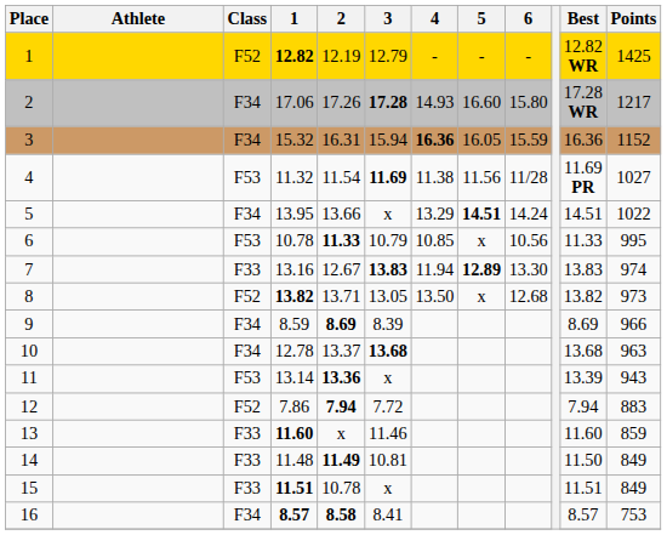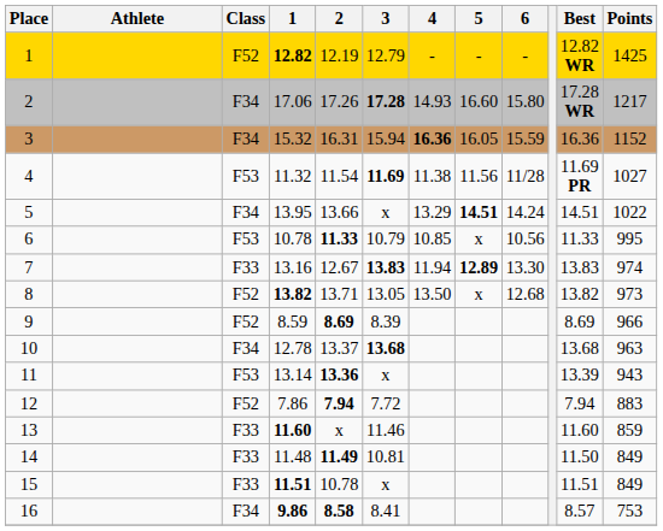 <table class="wikitable" style="text-align:center">
 <tr>
 <th>Place</th>
 <th width=210>Athlete</th>
 <th>Class</th>
 <th>1</th>
 <th>2</th>
 <th>3</th>
 <th>4</th>
 <th>5</th>
 <th>6</th>
 <th rowspan=20></th>
 <th>Best</th>
 <th>Points</th>
 </tr>
 <tr bgcolor=gold>
 <td>1</td>
 <td align=left></td>
 <td>F52</td>
 <td><strong>12.82</strong></td>
 <td>12.19</td>
 <td>12.79</td>
 <td>-</td>
 <td>-</td>
 <td>-</td>
 <td>12.82 <strong>WR</strong></td>
 <td>1425</td>
 </tr>
 <tr bgcolor=silver>
 <td>2</td>
 <td align=left></td>
 <td>F34</td>
 <td>17.06</td>
 <td>17.26</td>
 <td><strong>17.28</strong></td>
 <td>14.93</td>
 <td>16.60</td>
 <td>15.80</td>
 <td>17.28 <strong>WR</strong></td>
 <td>1217</td>
 </tr>
 <tr bgcolor=cc9966>
 <td>3</td>
 <td align=left></td>
 <td>F34</td>
 <td>15.32</td>
 <td>16.31</td>
 <td>15.94</td>
 <td><strong>16.36</strong></td>
 <td>16.05</td>
 <td>15.59</td>
 <td>16.36</td>
 <td>1152</td>
 </tr>
 <tr>
 <td>4</td>
 <td align=left></td>
 <td>F53</td>
 <td>11.32</td>
 <td>11.54</td>
 <td><strong>11.69</strong></td>
 <td>11.38</td>
 <td>11.56</td>
 <td>11/28</td>
 <td>11.69 <strong>PR</strong></td>
 <td>1027</td>
 </tr>
 <tr>
 <td>5</td>
 <td align=left></td>
 <td>F34</td>
 <td>13.95</td>
 <td>13.66</td>
 <td>x</td>
 <td>13.29</td>
 <td><strong>14.51</strong></td>
 <td>14.24</td>
 <td>14.51</td>
 <td>1022</td>
 </tr>
 <tr>
 <td>6</td>
 <td align=left></td>
 <td>F53</td>
 <td>10.78</td>
 <td><strong>11.33</strong></td>
 <td>10.79</td>
 <td>10.85</td>
 <td>x</td>
 <td>10.56</td>
 <td>11.33</td>
 <td>995</td>
 </tr>
 <tr>
 <td>7</td>
 <td align=left></td>
 <td>F33</td>
 <td>13.16</td>
 <td>12.67</td>
 <td><strong>13.83</strong></td>
 <td>11.94</td>
 <td><strong>12.89</strong></td>
 <td>13.30</td>
 <td>13.83</td>
 <td>974</td>
 </tr>
 <tr>
 <td>8</td>
 <td align=left></td>
 <td>F52</td>
 <td><strong>13.82</strong></td>
 <td>13.71</td>
 <td>13.05</td>
 <td>13.50</td>
 <td>x</td>
 <td>12.68</td>
 <td>13.82</td>
 <td>973</td>
 </tr>
 <tr>
 <td>9</td>
 <td align=left></td>
-<td>F34</td>
+<td>F52</td>
 <td>8.59</td>
 <td><strong>8.69</strong></td>
 <td>8.39</td>
 <td></td>
 <td></td>
 <td></td>
 <td>8.69</td>
 <td>966</td>
 </tr>
 <tr>
 <td>10</td>
 <td align=left></td>
 <td>F34</td>
 <td>12.78</td>
 <td>13.37</td>
 <td><strong>13.68</strong></td>
 <td></td>
 <td></td>
 <td></td>
 <td>13.68</td>
 <td>963</td>
 </tr>
 <tr>
 <td>11</td>
 <td align=left></td>
 <td>F53</td>
 <td>13.14</td>
 <td><strong>13.36</strong></td>
 <td>x</td>
 <td></td>
 <td></td>
 <td></td>
 <td>13.39</td>
 <td>943</td>
 </tr>
 <tr>
 <td>12</td>
 <td align=left></td>
 <td>F52</td>
 <td>7.86</td>
 <td><strong>7.94</strong></td>
 <td>7.72</td>
 <td></td>
 <td></td>
 <td></td>
 <td>7.94</td>
 <td>883</td>
 </tr>
 <tr>
 <td>13</td>
 <td align=left></td>
 <td>F33</td>
 <td><strong>11.60</strong></td>
 <td>x</td>
 <td>11.46</td>
 <td></td>
 <td></td>
 <td></td>
 <td>11.60</td>
 <td>859</td>
 </tr>
 <tr>
 <td>14</td>
 <td align=left></td>
 <td>F33</td>
 <td>11.48</td>
 <td><strong>11.49</strong></td>
 <td>10.81</td>
 <td></td>
 <td></td>
 <td></td>
 <td>11.50</td>
 <td>849</td>
 </tr>
 <tr>
 <td>15</td>
 <td align=left></td>
 <td>F33</td>
 <td><strong>11.51</strong></td>
 <td>10.78</td>
 <td>x</td>
 <td></td>
 <td></td>
 <td></td>
 <td>11.51</td>
 <td>849</td>
 </tr>
 <tr>
 <td>16</td>
 <td align=left></td>
 <td>F34</td>
-<td><strong>8.57</strong></td>
+<td><strong>9.86</strong></td>
 <td><strong>8.58</strong></td>
 <td>8.41</td>
 <td></td>
 <td></td>
 <td></td>
 <td>8.57</td>
 <td>753</td>
 </tr>
 <tr>
 </tr>
 </table>
